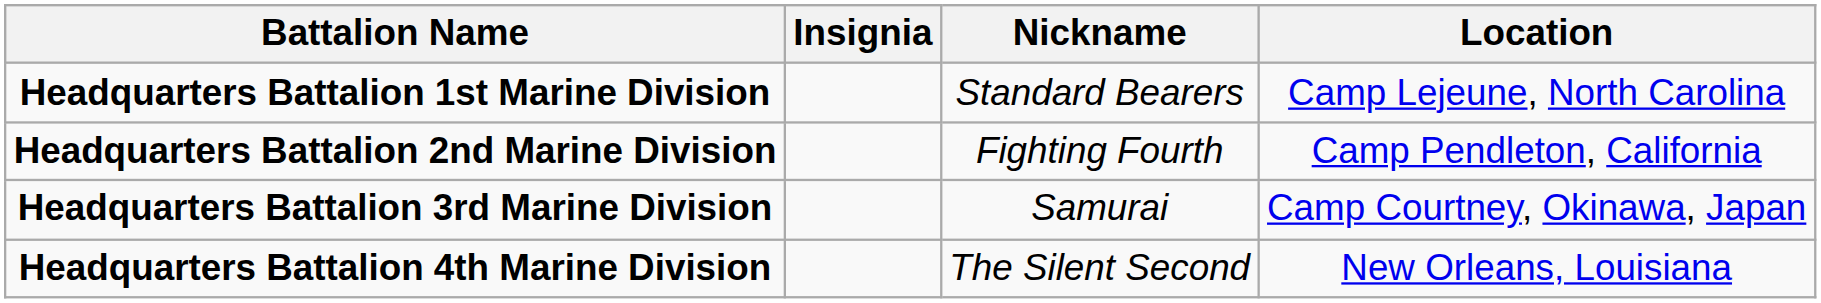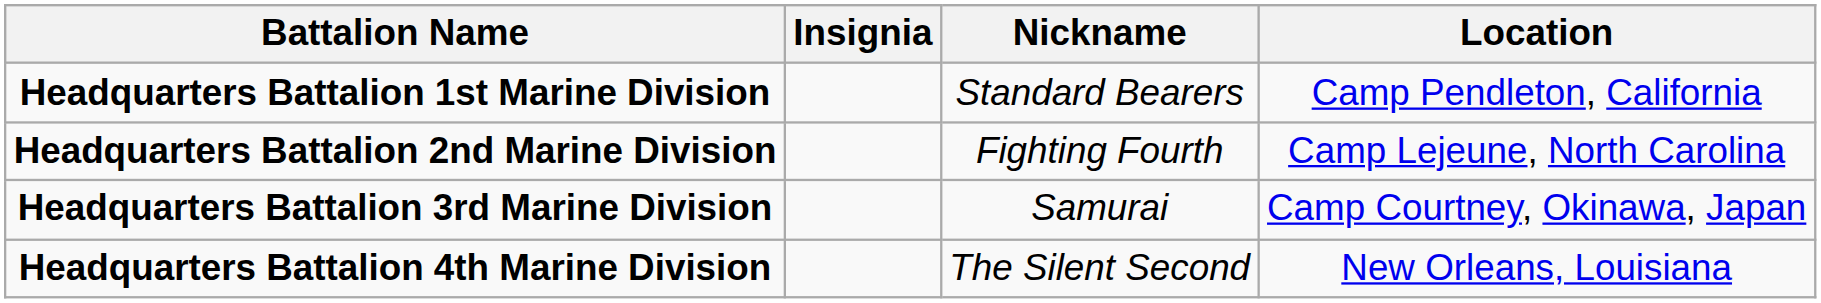 <table class="wikitable sortable" style="text-align:center;">
 <tr style="background:#ccc;">
 <th><strong>Battalion Name</strong></th>
 <th><strong>Insignia</strong></th>
 <th><strong>Nickname</strong></th>
 <th><strong>Location</strong></th>
 </tr>
 <tr>
 <td><strong>Headquarters Battalion 1st Marine Division</strong></td>
 <td></td>
 <td><em>Standard Bearers</em></td>
-<td><a href='#'>Camp Lejeune</a>, <a href='#'>North Carolina</a></td>
+<td><a href='#'>Camp Pendleton</a>, <a href='#'>California</a></td>
 </tr>
 <tr>
 <td><strong>Headquarters Battalion 2nd Marine Division</strong></td>
 <td></td>
 <td><em>Fighting Fourth</em></td>
-<td><a href='#'>Camp Pendleton</a>, <a href='#'>California</a></td>
+<td><a href='#'>Camp Lejeune</a>, <a href='#'>North Carolina</a></td>
 </tr>
 <tr>
 <td><strong>Headquarters Battalion 3rd Marine Division</strong></td>
 <td></td>
 <td><em>Samurai</em></td>
 <td><a href='#'>Camp Courtney</a>, <a href='#'>Okinawa</a>, <a href='#'>Japan</a></td>
 </tr>
 <tr>
 <td><strong>Headquarters Battalion 4th Marine Division</strong></td>
 <td></td>
 <td><em>The Silent Second</em></td>
 <td><a href='#'>New Orleans, Louisiana</a></td>
 </tr>
 </table>
